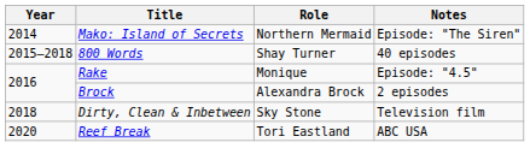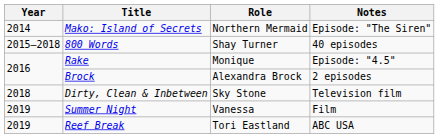 <table class="wikitable sortable">
 <tr>
 <th>Year</th>
 <th>Title</th>
 <th>Role</th>
 <th class="unsortable">Notes</th>
 </tr>
 <tr>
 <td>2014</td>
 <td><em><a href='#'>Mako: Island of Secrets</a></em></td>
 <td>Northern Mermaid</td>
 <td>Episode: "The Siren"</td>
 </tr>
 <tr>
 <td>2015–2018</td>
 <td><em><a href='#'>800 Words</a></em></td>
 <td>Shay Turner</td>
 <td>40 episodes</td>
 </tr>
 <tr>
 <td rowspan="2">2016</td>
 <td><em><a href='#'>Rake</a></em></td>
 <td>Monique</td>
 <td>Episode: "4.5"</td>
 </tr>
 <tr>
 <td><em><a href='#'>Brock</a></em></td>
 <td>Alexandra Brock</td>
 <td>2 episodes</td>
 </tr>
 <tr>
 <td>2018</td>
 <td><em>Dirty, Clean & Inbetween</em></td>
 <td>Sky Stone</td>
 <td>Television film</td>
 </tr>
 <tr>
-<td>2020</td>
+<td>2019</td>
+<td><em><a href='#'>Summer Night</a></em></td>
+<td>Vanessa</td>
+<td>Film</td>
+</tr>
+<tr>
+<td>2019</td>
 <td><em><a href='#'>Reef Break</a></em></td>
 <td>Tori Eastland</td>
 <td>ABC USA</td>
 </tr>
 </table>
